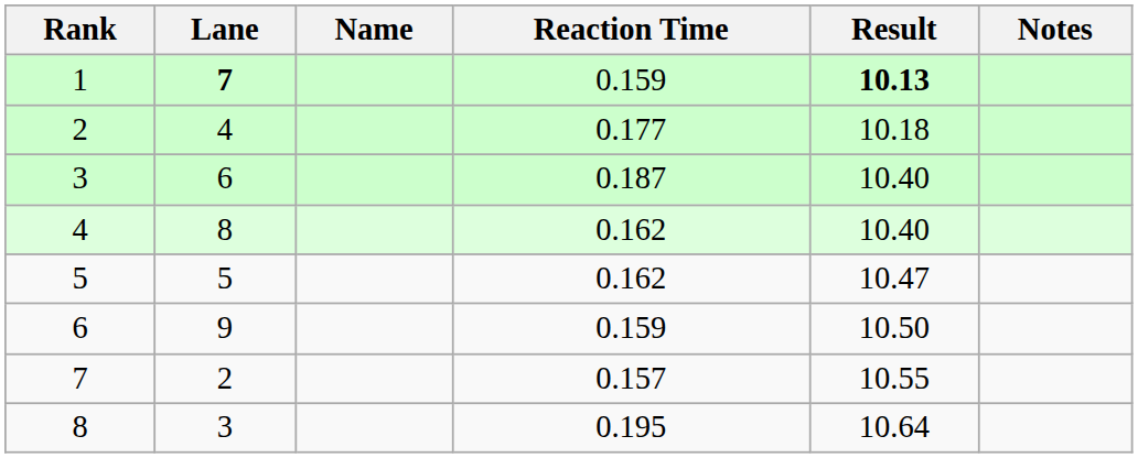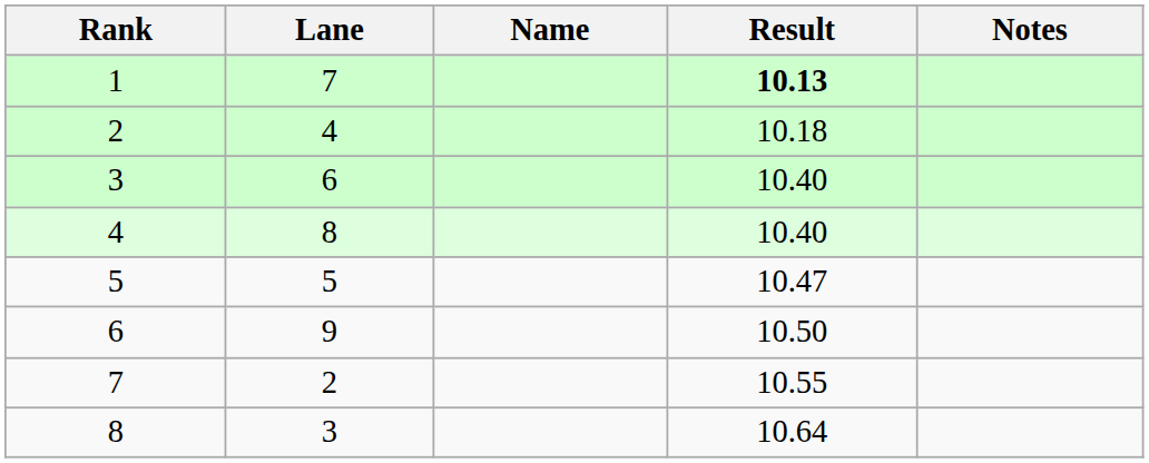 <table class="wikitable" style="text-align:center;width: 65%">
 <tr>
 <th>Rank</th>
 <th>Lane</th>
 <th>Name</th>
-<th>Reaction Time</th>
 <th>Result</th>
 <th>Notes</th>
 </tr>
 <tr bgcolor=ccffcc>
 <td>1</td>
-<td><strong>7</strong></td>
+<td>7</td>
 <td align="left"></td>
-<td>0.159</td>
 <td><strong>10.13</strong></td>
 <td></td>
 </tr>
 <tr bgcolor=ccffcc>
 <td>2</td>
 <td>4</td>
 <td align="left"></td>
-<td>0.177</td>
 <td>10.18</td>
 <td></td>
 </tr>
 <tr bgcolor=ccffcc>
 <td>3</td>
 <td>6</td>
 <td align="left"></td>
-<td>0.187</td>
 <td>10.40</td>
 <td></td>
 </tr>
 <tr bgcolor=ddffdd>
 <td>4</td>
 <td>8</td>
 <td align="left"></td>
-<td>0.162</td>
 <td>10.40</td>
 <td></td>
 </tr>
 <tr>
 <td>5</td>
 <td>5</td>
 <td align="left"></td>
-<td>0.162</td>
 <td>10.47</td>
 <td></td>
 </tr>
 <tr>
 <td>6</td>
 <td>9</td>
 <td align="left"></td>
-<td>0.159</td>
 <td>10.50</td>
 <td></td>
 </tr>
 <tr>
 <td>7</td>
 <td>2</td>
 <td align="left"></td>
-<td>0.157</td>
 <td>10.55</td>
 <td></td>
 </tr>
 <tr>
 <td>8</td>
 <td>3</td>
 <td align="left"></td>
-<td>0.195</td>
 <td>10.64</td>
 <td></td>
 </tr>
 </table>
